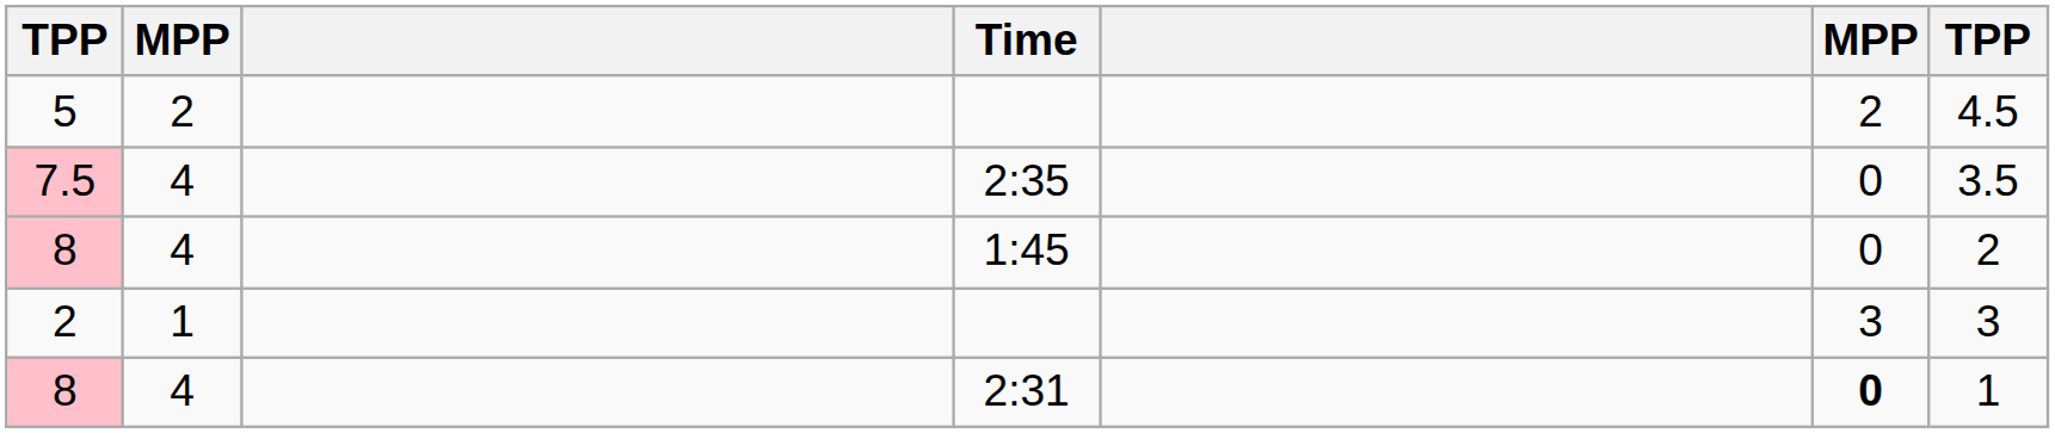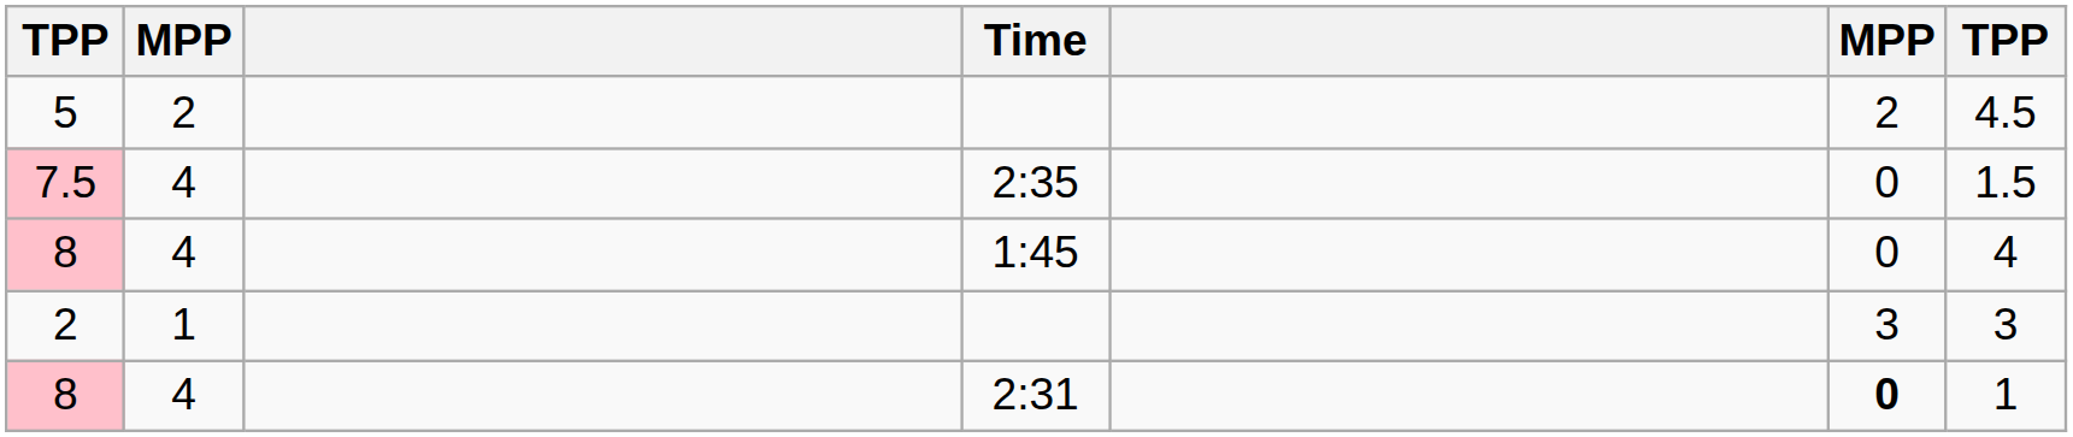 <table class="wikitable" style="text-align: center;" |>
 <tr>
 <th width="35">TPP</th>
 <th width="35">MPP</th>
 <th width="250"></th>
 <th width="45">Time</th>
 <th width="250"></th>
 <th width="35">MPP</th>
 <th width="35">TPP</th>
 </tr>
 <tr>
 <td>5</td>
 <td>2</td>
 <td style="text-align:left;"></td>
 <td></td>
 <td style="text-align:left;"></td>
 <td>2</td>
 <td>4.5</td>
 </tr>
 <tr>
 <td bgcolor=pink>7.5</td>
 <td>4</td>
 <td style="text-align:left;"></td>
 <td>2:35</td>
 <td style="text-align:left;"><strong></strong></td>
 <td>0</td>
-<td>3.5</td>
+<td>1.5</td>
 </tr>
 <tr>
 <td bgcolor=pink>8</td>
 <td>4</td>
 <td style="text-align:left;"></td>
 <td>1:45</td>
 <td style="text-align:left;"><strong></strong></td>
 <td>0</td>
-<td>2</td>
+<td>4</td>
 </tr>
 <tr>
 <td>2</td>
 <td>1</td>
 <td style="text-align:left;"><strong></strong></td>
 <td></td>
 <td style="text-align:left;"></td>
 <td>3</td>
 <td>3</td>
 </tr>
 <tr>
 <td bgcolor=pink>8</td>
 <td>4</td>
 <td style="text-align:left;"></td>
 <td>2:31</td>
 <td style="text-align:left;"><strong></strong></td>
 <td><strong>0</strong></td>
 <td>1</td>
 </tr>
 </table>
